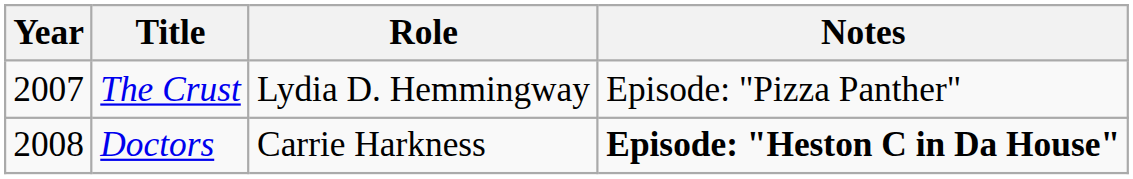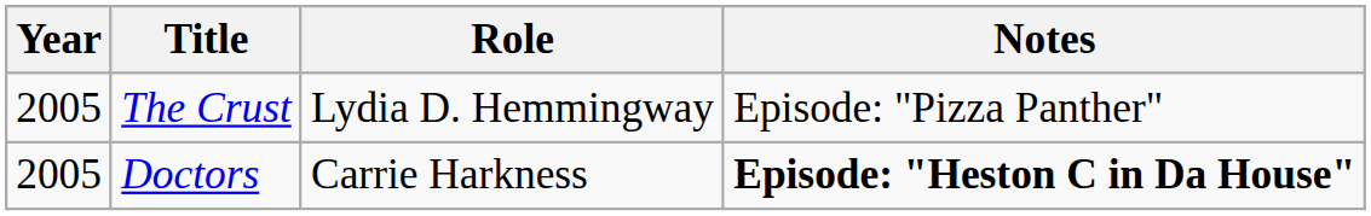 <table class="wikitable sortable">
 <tr>
 <th>Year</th>
 <th>Title</th>
 <th>Role</th>
 <th class="unsortable">Notes</th>
 </tr>
 <tr>
-<td align="center">2007</td>
+<td align="center">2005</td>
 <td><em><a href='#'>The Crust</a></em></td>
 <td>Lydia D. Hemmingway</td>
 <td>Episode: "Pizza Panther"</td>
 </tr>
 <tr>
-<td align="center">2008</td>
+<td align="center">2005</td>
 <td><em><a href='#'>Doctors</a></em></td>
 <td>Carrie Harkness</td>
 <td><strong>Episode: "Heston C in Da House"</strong></td>
 </tr>
 </table>
